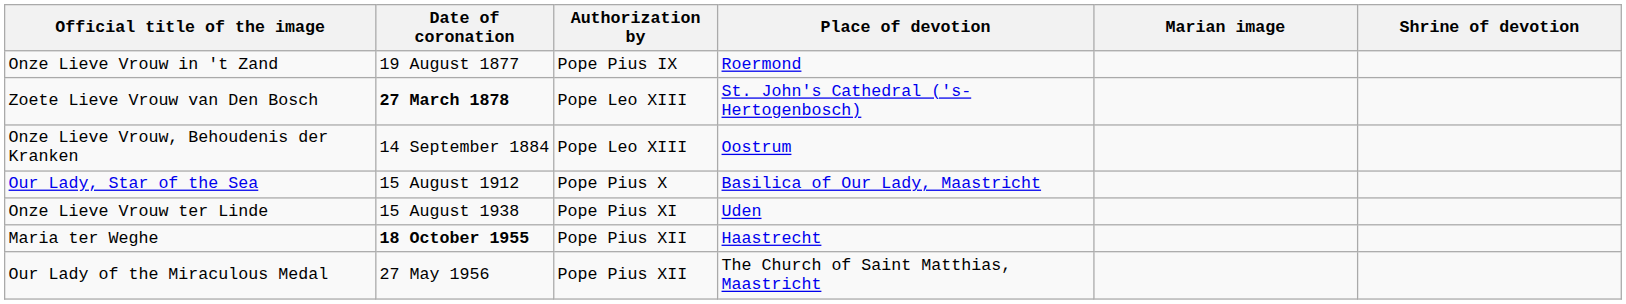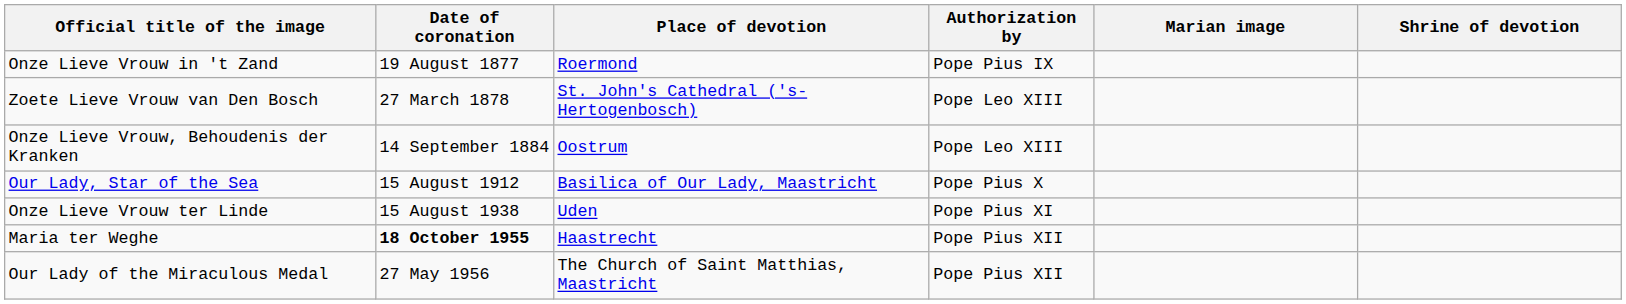 <table class="wikitable sortable" width="100%">
 <tr>
 <th>Official title of the image</th>
 <th data-sort-type="date">Date of coronation</th>
+<th>Place of devotion</th>
 <th>Authorization by</th>
-<th>Place of devotion</th>
 <th width=200px class=unsortable>Marian image</th>
 <th width=200px class=unsortable>Shrine of devotion</th>
 </tr>
 <tr>
 <td>Onze Lieve Vrouw in 't Zand</td>
 <td>19 August 1877</td>
+<td><a href='#'>Roermond</a></td>
 <td>Pope Pius IX</td>
-<td><a href='#'>Roermond</a></td>
 <td></td>
 <td></td>
 </tr>
 <tr>
 <td>Zoete Lieve Vrouw van Den Bosch</td>
-<td><strong>27 March 1878</strong></td>
+<td>27 March 1878</td>
+<td><a href='#'>St. John's Cathedral ('s-Hertogenbosch)</a></td>
 <td>Pope Leo XIII</td>
-<td><a href='#'>St. John's Cathedral ('s-Hertogenbosch)</a></td>
 <td></td>
 <td></td>
 </tr>
 <tr>
 <td>Onze Lieve Vrouw, Behoudenis der Kranken</td>
 <td>14 September 1884</td>
+<td><a href='#'>Oostrum</a></td>
 <td>Pope Leo XIII</td>
-<td><a href='#'>Oostrum</a></td>
 <td></td>
 <td></td>
 </tr>
 <tr>
 <td><a href='#'>Our Lady, Star of the Sea</a></td>
 <td>15 August 1912</td>
+<td><a href='#'>Basilica of Our Lady, Maastricht</a></td>
 <td>Pope Pius X</td>
-<td><a href='#'>Basilica of Our Lady, Maastricht</a></td>
 <td></td>
 <td></td>
 </tr>
 <tr>
 <td>Onze Lieve Vrouw ter Linde</td>
 <td>15 August 1938</td>
+<td><a href='#'>Uden</a></td>
 <td>Pope Pius XI</td>
-<td><a href='#'>Uden</a></td>
 <td></td>
 <td></td>
 </tr>
 <tr>
 <td>Maria ter Weghe</td>
 <td><strong>18 October 1955</strong></td>
+<td><a href='#'>Haastrecht</a></td>
 <td>Pope Pius XII</td>
-<td><a href='#'>Haastrecht</a></td>
 <td></td>
 <td></td>
 </tr>
 <tr>
 <td>Our Lady of the Miraculous Medal</td>
 <td>27 May 1956</td>
+<td>The Church of Saint Matthias, <a href='#'>Maastricht</a></td>
 <td>Pope Pius XII</td>
-<td>The Church of Saint Matthias, <a href='#'>Maastricht</a></td>
 <td></td>
 <td></td>
 </tr>
 </table>
